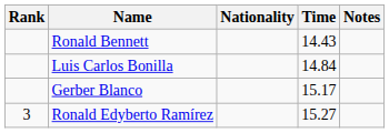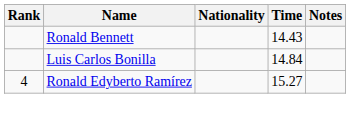 <table class="wikitable sortable" style="text-align:center">
 <tr>
 <th>Rank</th>
 <th>Name</th>
 <th>Nationality</th>
 <th>Time</th>
 <th>Notes</th>
 </tr>
 <tr>
 <td></td>
 <td align=left><a href='#'>Ronald Bennett</a></td>
 <td align=left></td>
 <td>14.43</td>
 <td></td>
 </tr>
 <tr>
 <td></td>
 <td align=left><a href='#'>Luis Carlos Bonilla</a></td>
 <td align=left></td>
 <td>14.84</td>
 <td></td>
 </tr>
 <tr>
-<td></td>
-<td align=left><a href='#'>Gerber Blanco</a></td>
-<td align=left></td>
-<td>15.17</td>
-<td></td>
-</tr>
-<tr>
-<td>3</td>
+<td>4</td>
 <td align=left><a href='#'>Ronald Edyberto Ramírez</a></td>
 <td align=left></td>
 <td>15.27</td>
 <td></td>
 </tr>
 </table>
